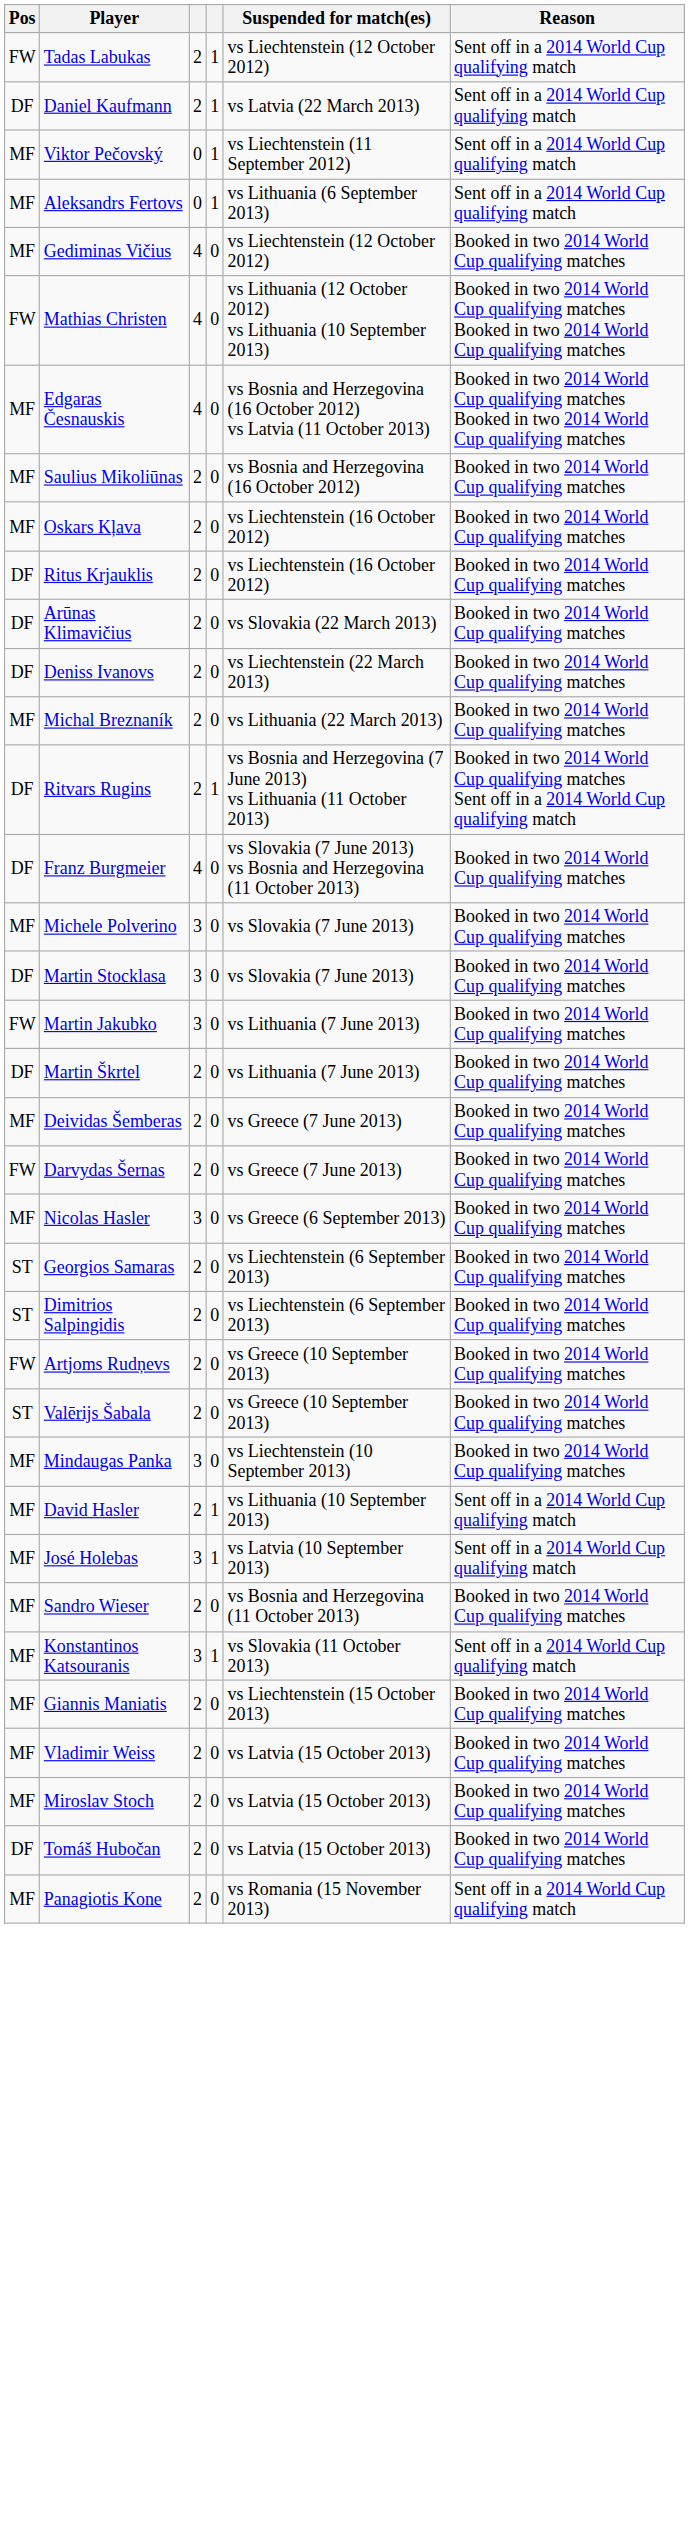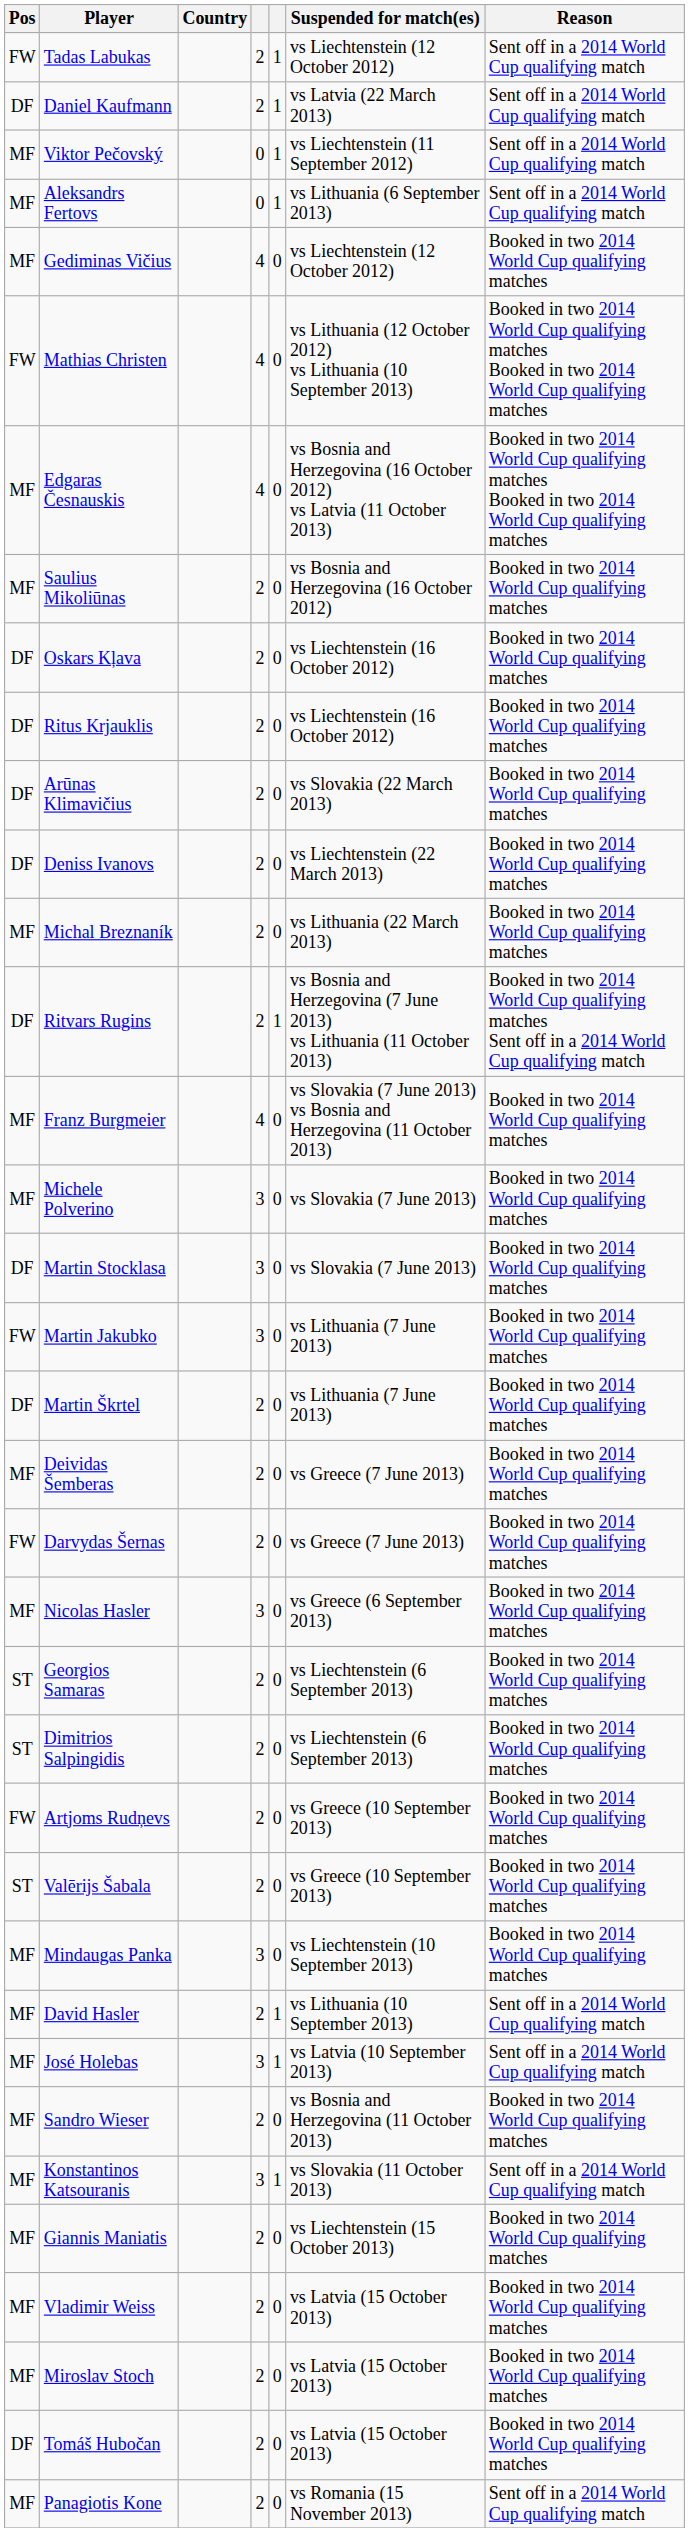 <table class="wikitable" style="text-align: center;">
 <tr>
 <th>Pos</th>
 <th>Player</th>
+<th>Country</th>
 <th></th>
 <th></th>
 <th>Suspended for match(es)</th>
 <th>Reason</th>
 </tr>
 <tr>
 <td>FW</td>
 <td align="left"><a href='#'>Tadas Labukas</a></td>
+<td align="left"></td>
 <td>2</td>
 <td>1</td>
 <td align="left">vs Liechtenstein (12 October 2012)</td>
 <td align="left">Sent off in a <a href='#'>2014 World Cup qualifying</a> match</td>
 </tr>
 <tr>
 <td>DF</td>
 <td align="left"><a href='#'>Daniel Kaufmann</a></td>
+<td align="left"></td>
 <td>2</td>
 <td>1</td>
 <td align="left">vs Latvia (22 March 2013)</td>
 <td align="left">Sent off in a <a href='#'>2014 World Cup qualifying</a> match</td>
 </tr>
 <tr>
 <td>MF</td>
 <td align="left"><a href='#'>Viktor Pečovský</a></td>
+<td align="left"></td>
 <td>0</td>
 <td>1</td>
 <td align="left">vs Liechtenstein (11 September 2012)</td>
 <td align="left">Sent off in a <a href='#'>2014 World Cup qualifying</a> match</td>
 </tr>
 <tr>
 <td>MF</td>
 <td align="left"><a href='#'>Aleksandrs Fertovs</a></td>
+<td align="left"></td>
 <td>0</td>
 <td>1</td>
 <td align="left">vs Lithuania (6 September 2013)</td>
 <td align="left">Sent off in a <a href='#'>2014 World Cup qualifying</a> match</td>
 </tr>
 <tr>
 <td>MF</td>
 <td align="left"><a href='#'>Gediminas Vičius</a></td>
+<td align="left"></td>
 <td>4</td>
 <td>0</td>
 <td align="left">vs Liechtenstein (12 October 2012)</td>
 <td align="left">Booked in two <a href='#'>2014 World Cup qualifying</a> matches</td>
 </tr>
 <tr>
 <td>FW</td>
 <td align="left"><a href='#'>Mathias Christen</a></td>
+<td align="left"></td>
 <td>4</td>
 <td>0</td>
 <td align="left">vs Lithuania (12 October 2012)<br>vs Lithuania (10 September 2013)</td>
 <td align="left">Booked in two <a href='#'>2014 World Cup qualifying</a> matches<br>Booked in two <a href='#'>2014 World Cup qualifying</a> matches</td>
 </tr>
 <tr>
 <td>MF</td>
 <td align="left"><a href='#'>Edgaras Česnauskis</a></td>
+<td align="left"></td>
 <td>4</td>
 <td>0</td>
 <td align="left">vs Bosnia and Herzegovina (16 October 2012)<br>vs Latvia (11 October 2013)</td>
 <td align="left">Booked in two <a href='#'>2014 World Cup qualifying</a> matches<br>Booked in two <a href='#'>2014 World Cup qualifying</a> matches</td>
 </tr>
 <tr>
 <td>MF</td>
 <td align="left"><a href='#'>Saulius Mikoliūnas</a></td>
+<td align="left"></td>
 <td>2</td>
 <td>0</td>
 <td align="left">vs Bosnia and Herzegovina (16 October 2012)</td>
 <td align="left">Booked in two <a href='#'>2014 World Cup qualifying</a> matches</td>
 </tr>
 <tr>
-<td>MF</td>
+<td>DF</td>
 <td align="left"><a href='#'>Oskars Kļava</a></td>
+<td align="left"></td>
 <td>2</td>
 <td>0</td>
 <td align="left">vs Liechtenstein (16 October 2012)</td>
 <td align="left">Booked in two <a href='#'>2014 World Cup qualifying</a> matches</td>
 </tr>
 <tr>
 <td>DF</td>
 <td align="left"><a href='#'>Ritus Krjauklis</a></td>
+<td align="left"></td>
 <td>2</td>
 <td>0</td>
 <td align="left">vs Liechtenstein (16 October 2012)</td>
 <td align="left">Booked in two <a href='#'>2014 World Cup qualifying</a> matches</td>
 </tr>
 <tr>
 <td>DF</td>
 <td align="left"><a href='#'>Arūnas Klimavičius</a></td>
+<td align="left"></td>
 <td>2</td>
 <td>0</td>
 <td align="left">vs Slovakia (22 March 2013)</td>
 <td align="left">Booked in two <a href='#'>2014 World Cup qualifying</a> matches</td>
 </tr>
 <tr>
 <td>DF</td>
 <td align="left"><a href='#'>Deniss Ivanovs</a></td>
+<td align="left"></td>
 <td>2</td>
 <td>0</td>
 <td align="left">vs Liechtenstein (22 March 2013)</td>
 <td align="left">Booked in two <a href='#'>2014 World Cup qualifying</a> matches</td>
 </tr>
 <tr>
 <td>MF</td>
 <td align="left"><a href='#'>Michal Breznaník</a></td>
+<td align="left"></td>
 <td>2</td>
 <td>0</td>
 <td align="left">vs Lithuania (22 March 2013)</td>
 <td align="left">Booked in two <a href='#'>2014 World Cup qualifying</a> matches</td>
 </tr>
 <tr>
 <td>DF</td>
 <td align="left"><a href='#'>Ritvars Rugins</a></td>
+<td align="left"></td>
 <td>2</td>
 <td>1</td>
 <td align="left">vs Bosnia and Herzegovina (7 June 2013)<br>vs Lithuania (11 October 2013)</td>
 <td align="left">Booked in two <a href='#'>2014 World Cup qualifying</a> matches<br>Sent off in a <a href='#'>2014 World Cup qualifying</a> match</td>
 </tr>
 <tr>
-<td>DF</td>
+<td>MF</td>
 <td align="left"><a href='#'>Franz Burgmeier</a></td>
+<td align="left"></td>
 <td>4</td>
 <td>0</td>
 <td align="left">vs Slovakia (7 June 2013)<br>vs Bosnia and Herzegovina (11 October 2013)</td>
 <td align="left">Booked in two <a href='#'>2014 World Cup qualifying</a> matches</td>
 </tr>
 <tr>
 <td>MF</td>
 <td align="left"><a href='#'>Michele Polverino</a></td>
+<td align="left"></td>
 <td>3</td>
 <td>0</td>
 <td align="left">vs Slovakia (7 June 2013)</td>
 <td align="left">Booked in two <a href='#'>2014 World Cup qualifying</a> matches</td>
 </tr>
 <tr>
 <td>DF</td>
 <td align="left"><a href='#'>Martin Stocklasa</a></td>
+<td align="left"></td>
 <td>3</td>
 <td>0</td>
 <td align="left">vs Slovakia (7 June 2013)</td>
 <td align="left">Booked in two <a href='#'>2014 World Cup qualifying</a> matches</td>
 </tr>
 <tr>
 <td>FW</td>
 <td align="left"><a href='#'>Martin Jakubko</a></td>
+<td align="left"></td>
 <td>3</td>
 <td>0</td>
 <td align="left">vs Lithuania (7 June 2013)</td>
 <td align="left">Booked in two <a href='#'>2014 World Cup qualifying</a> matches</td>
 </tr>
 <tr>
 <td>DF</td>
 <td align="left"><a href='#'>Martin Škrtel</a></td>
+<td align="left"></td>
 <td>2</td>
 <td>0</td>
 <td align="left">vs Lithuania (7 June 2013)</td>
 <td align="left">Booked in two <a href='#'>2014 World Cup qualifying</a> matches</td>
 </tr>
 <tr>
 <td>MF</td>
 <td align="left"><a href='#'>Deividas Šemberas</a></td>
+<td align="left"></td>
 <td>2</td>
 <td>0</td>
 <td align="left">vs Greece (7 June 2013)</td>
 <td align="left">Booked in two <a href='#'>2014 World Cup qualifying</a> matches</td>
 </tr>
 <tr>
 <td>FW</td>
 <td align="left"><a href='#'>Darvydas Šernas</a></td>
+<td align="left"></td>
 <td>2</td>
 <td>0</td>
 <td align="left">vs Greece (7 June 2013)</td>
 <td align="left">Booked in two <a href='#'>2014 World Cup qualifying</a> matches</td>
 </tr>
 <tr>
 <td>MF</td>
 <td align="left"><a href='#'>Nicolas Hasler</a></td>
+<td align="left"></td>
 <td>3</td>
 <td>0</td>
 <td align="left">vs Greece (6 September 2013)</td>
 <td align="left">Booked in two <a href='#'>2014 World Cup qualifying</a> matches</td>
 </tr>
 <tr>
 <td>ST</td>
 <td align="left"><a href='#'>Georgios Samaras</a></td>
+<td align="left"></td>
 <td>2</td>
 <td>0</td>
 <td align="left">vs Liechtenstein (6 September 2013)</td>
 <td align="left">Booked in two <a href='#'>2014 World Cup qualifying</a> matches</td>
 </tr>
 <tr>
 <td>ST</td>
 <td align="left"><a href='#'>Dimitrios Salpingidis</a></td>
+<td align="left"></td>
 <td>2</td>
 <td>0</td>
 <td align="left">vs Liechtenstein (6 September 2013)</td>
 <td align="left">Booked in two <a href='#'>2014 World Cup qualifying</a> matches</td>
 </tr>
 <tr>
 <td>FW</td>
 <td align="left"><a href='#'>Artjoms Rudņevs</a></td>
+<td align="left"></td>
 <td>2</td>
 <td>0</td>
 <td align="left">vs Greece (10 September 2013)</td>
 <td align="left">Booked in two <a href='#'>2014 World Cup qualifying</a> matches</td>
 </tr>
 <tr>
 <td>ST</td>
 <td align="left"><a href='#'>Valērijs Šabala</a></td>
+<td align="left"></td>
 <td>2</td>
 <td>0</td>
 <td align="left">vs Greece (10 September 2013)</td>
 <td align="left">Booked in two <a href='#'>2014 World Cup qualifying</a> matches</td>
 </tr>
 <tr>
 <td>MF</td>
 <td align="left"><a href='#'>Mindaugas Panka</a></td>
+<td align="left"></td>
 <td>3</td>
 <td>0</td>
 <td align="left">vs Liechtenstein (10 September 2013)</td>
 <td align="left">Booked in two <a href='#'>2014 World Cup qualifying</a> matches</td>
 </tr>
 <tr>
 <td>MF</td>
 <td align="left"><a href='#'>David Hasler</a></td>
+<td align="left"></td>
 <td>2</td>
 <td>1</td>
 <td align="left">vs Lithuania (10 September 2013)</td>
 <td align="left">Sent off in a <a href='#'>2014 World Cup qualifying</a> match</td>
 </tr>
 <tr>
 <td>MF</td>
 <td align="left"><a href='#'>José Holebas</a></td>
+<td align="left"></td>
 <td>3</td>
 <td>1</td>
 <td align="left">vs Latvia (10 September 2013)</td>
 <td align="left">Sent off in a <a href='#'>2014 World Cup qualifying</a> match</td>
 </tr>
 <tr>
 <td>MF</td>
 <td align="left"><a href='#'>Sandro Wieser</a></td>
+<td align="left"></td>
 <td>2</td>
 <td>0</td>
 <td align="left">vs Bosnia and Herzegovina (11 October 2013)</td>
 <td align="left">Booked in two <a href='#'>2014 World Cup qualifying</a> matches</td>
 </tr>
 <tr>
 <td>MF</td>
 <td align="left"><a href='#'>Konstantinos Katsouranis</a></td>
+<td align="left"></td>
 <td>3</td>
 <td>1</td>
 <td align="left">vs Slovakia (11 October 2013)</td>
 <td align="left">Sent off in a <a href='#'>2014 World Cup qualifying</a> match</td>
 </tr>
 <tr>
 <td>MF</td>
 <td align="left"><a href='#'>Giannis Maniatis</a></td>
+<td align="left"></td>
 <td>2</td>
 <td>0</td>
 <td align="left">vs Liechtenstein (15 October 2013)</td>
 <td align="left">Booked in two <a href='#'>2014 World Cup qualifying</a> matches</td>
 </tr>
 <tr>
 <td>MF</td>
 <td align="left"><a href='#'>Vladimir Weiss</a></td>
+<td align="left"></td>
 <td>2</td>
 <td>0</td>
 <td align="left">vs Latvia (15 October 2013)</td>
 <td align="left">Booked in two <a href='#'>2014 World Cup qualifying</a> matches</td>
 </tr>
 <tr>
 <td>MF</td>
 <td align="left"><a href='#'>Miroslav Stoch</a></td>
+<td align="left"></td>
 <td>2</td>
 <td>0</td>
 <td align="left">vs Latvia (15 October 2013)</td>
 <td align="left">Booked in two <a href='#'>2014 World Cup qualifying</a> matches</td>
 </tr>
 <tr>
 <td>DF</td>
 <td align="left"><a href='#'>Tomáš Hubočan</a></td>
+<td align="left"></td>
 <td>2</td>
 <td>0</td>
 <td align="left">vs Latvia (15 October 2013)</td>
 <td align="left">Booked in two <a href='#'>2014 World Cup qualifying</a> matches</td>
 </tr>
 <tr>
 <td>MF</td>
 <td align="left"><a href='#'>Panagiotis Kone</a></td>
+<td align="left"></td>
 <td>2</td>
 <td>0</td>
 <td align="left">vs Romania (15 November 2013)</td>
 <td align="left">Sent off in a <a href='#'>2014 World Cup qualifying</a> match</td>
 </tr>
 </table>
